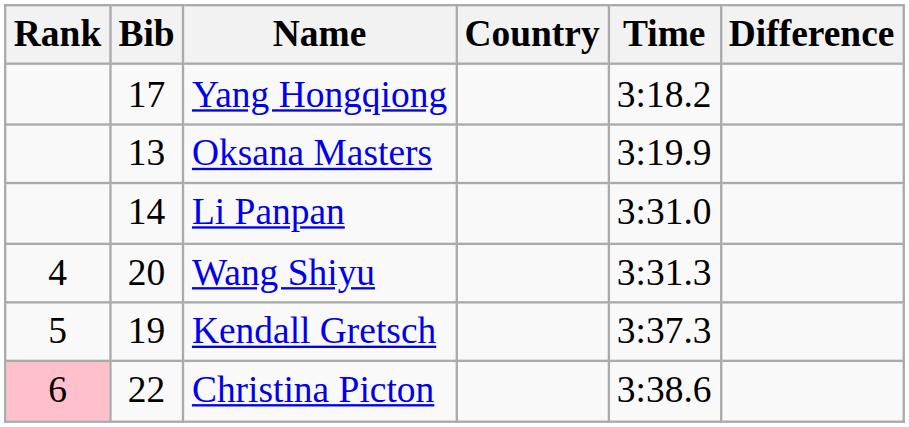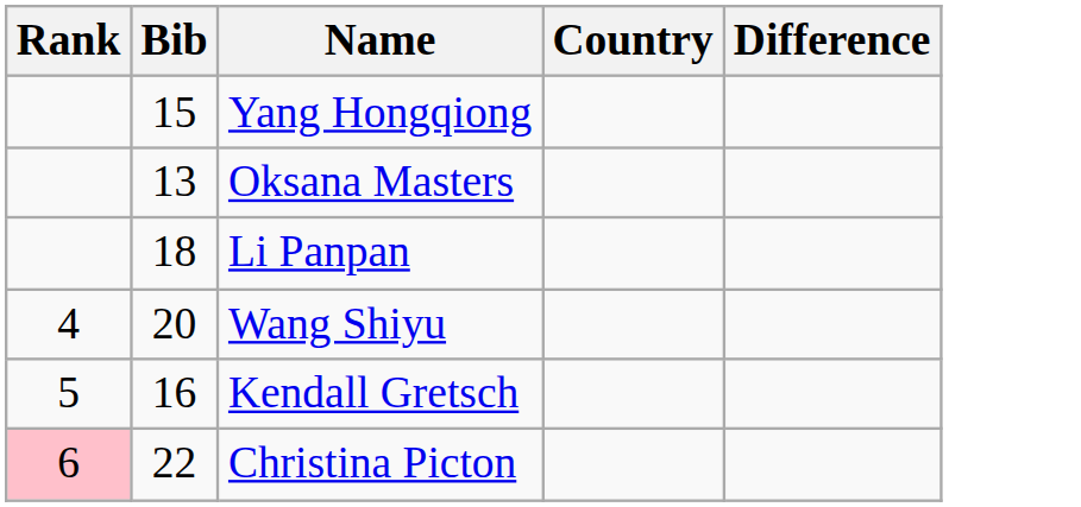 <table class="wikitable sortable" style="text-align:center">
 <tr>
 <th>Rank</th>
 <th>Bib</th>
 <th>Name</th>
 <th>Country</th>
-<th>Time</th>
 <th>Difference</th>
 </tr>
 <tr>
 <td></td>
-<td>17</td>
+<td>15</td>
 <td align=left><a href='#'>Yang Hongqiong</a></td>
 <td align=left></td>
-<td>3:18.2</td>
 <td></td>
 </tr>
 <tr>
 <td></td>
 <td>13</td>
 <td align=left><a href='#'>Oksana Masters</a></td>
 <td align=left></td>
-<td>3:19.9</td>
 <td></td>
 </tr>
 <tr>
 <td></td>
-<td>14</td>
+<td>18</td>
 <td align=left><a href='#'>Li Panpan</a></td>
 <td align=left></td>
-<td>3:31.0</td>
 <td></td>
 </tr>
 <tr>
 <td>4</td>
 <td>20</td>
 <td align=left><a href='#'>Wang Shiyu</a></td>
 <td align=left></td>
-<td>3:31.3</td>
 <td></td>
 </tr>
 <tr>
 <td>5</td>
-<td>19</td>
+<td>16</td>
 <td align=left><a href='#'>Kendall Gretsch</a></td>
 <td align=left></td>
-<td>3:37.3</td>
 <td></td>
 </tr>
 <tr>
 <td style="background: pink;">6</td>
 <td>22</td>
 <td align=left><a href='#'>Christina Picton</a></td>
 <td align=left></td>
-<td>3:38.6</td>
 <td></td>
 </tr>
 </table>
